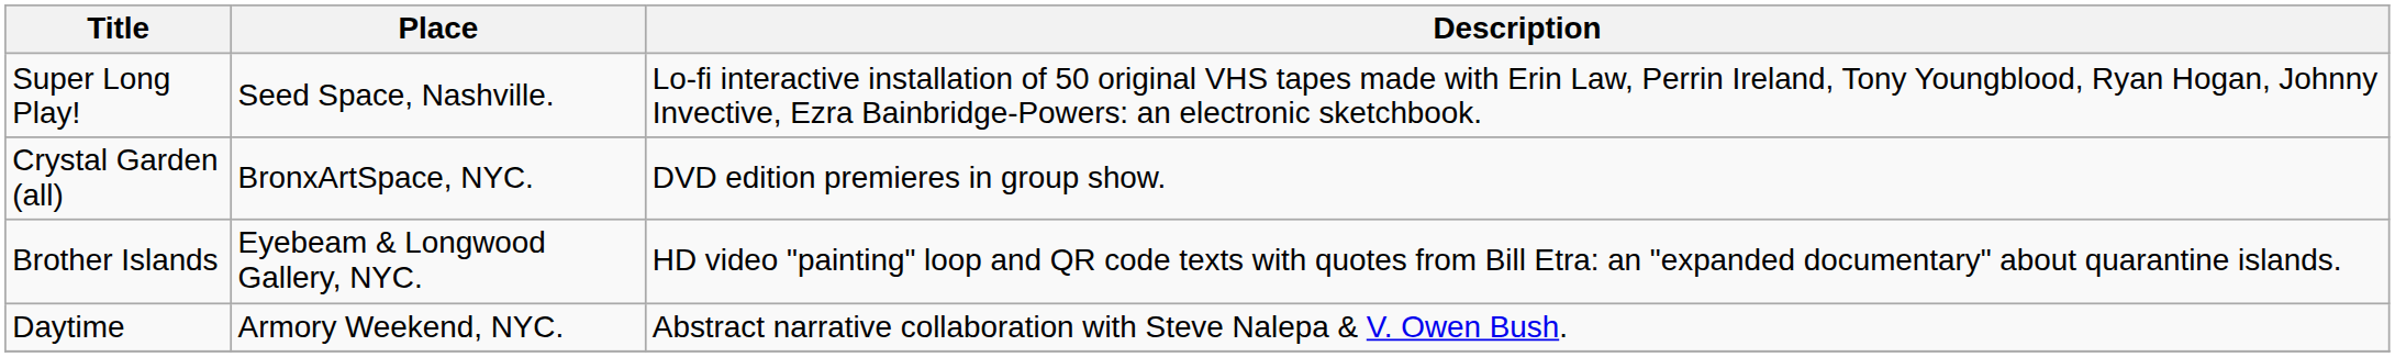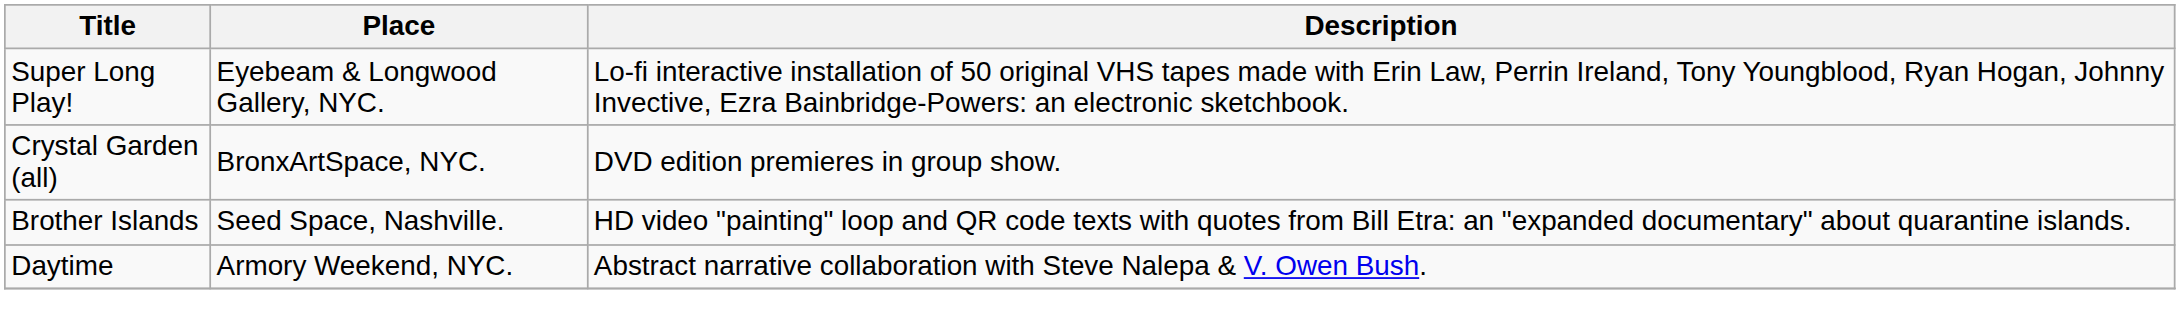 <table class="wikitable">
 <tr>
 <th>Title</th>
 <th>Place</th>
 <th>Description</th>
 </tr>
 <tr>
 <td>Super Long Play!</td>
-<td>Seed Space, Nashville.</td>
+<td>Eyebeam & Longwood Gallery, NYC.</td>
 <td>Lo-fi interactive installation of 50 original VHS tapes made with Erin Law, Perrin Ireland, Tony Youngblood, Ryan Hogan, Johnny Invective, Ezra Bainbridge-Powers: an electronic sketchbook.</td>
 </tr>
 <tr>
 <td>Crystal Garden (all)</td>
 <td>BronxArtSpace, NYC.</td>
 <td>DVD edition premieres in group show.</td>
 </tr>
 <tr>
 <td>Brother Islands</td>
-<td>Eyebeam & Longwood Gallery, NYC.</td>
+<td>Seed Space, Nashville.</td>
 <td>HD video "painting" loop and QR code texts with quotes from Bill Etra: an "expanded documentary" about quarantine islands.</td>
 </tr>
 <tr>
 <td>Daytime</td>
 <td>Armory Weekend, NYC.</td>
 <td>Abstract narrative collaboration with Steve Nalepa & <a href='#'>V. Owen Bush</a>.</td>
 </tr>
 <tr>
 </tr>
 </table>
